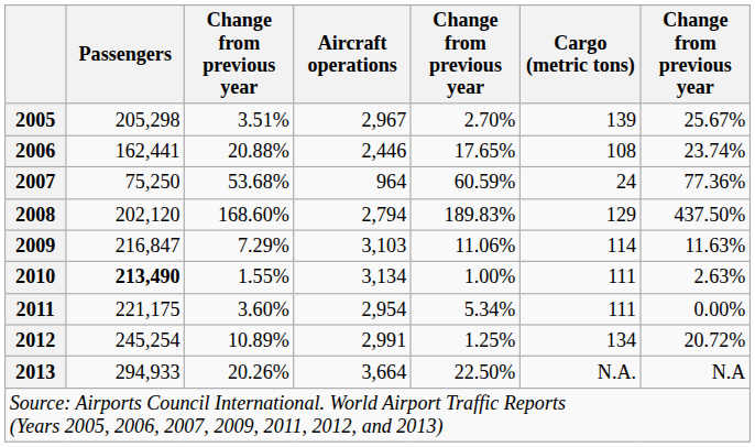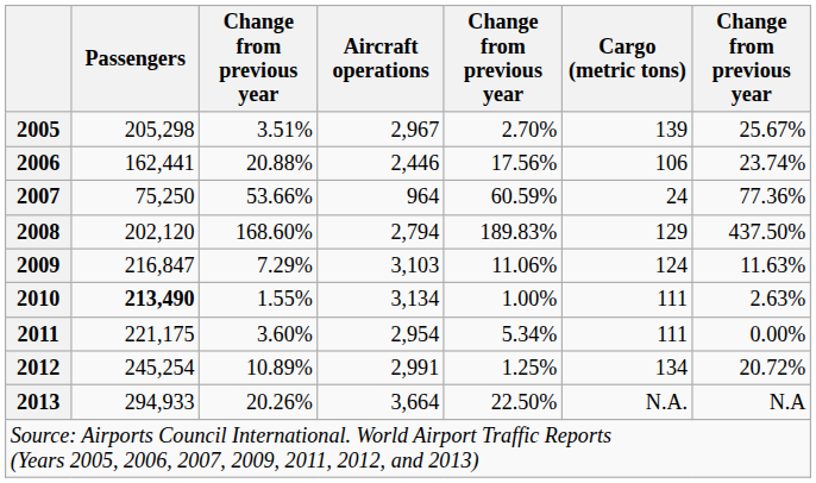 <table class="wikitable" style="text-align:right; width:600px">
 <tr>
 <th style="width:50px"></th>
 <th style="width:100px">Passengers</th>
 <th style="width:100px">Change from previous year</th>
 <th style="width:100px">Aircraft operations</th>
 <th style="width:100px">Change from previous year</th>
 <th style="width:125px">Cargo<br>(metric tons)</th>
 <th style="width:100px">Change from previous year</th>
 </tr>
 <tr>
 <th>2005</th>
 <td>205,298</td>
 <td>  3.51%</td>
 <td>2,967</td>
 <td>  2.70%</td>
 <td>139</td>
 <td> 25.67%</td>
 </tr>
 <tr>
 <th>2006</th>
 <td>162,441</td>
 <td> 20.88%</td>
 <td>2,446</td>
-<td> 17.65%</td>
-<td>108</td>
+<td> 17.56%</td>
+<td>106</td>
 <td> 23.74%</td>
 </tr>
 <tr>
 <th>2007</th>
 <td>75,250</td>
-<td> 53.68%</td>
+<td> 53.66%</td>
 <td>964</td>
 <td> 60.59%</td>
 <td>24</td>
 <td> 77.36%</td>
 </tr>
 <tr>
 <th>2008</th>
 <td>202,120</td>
 <td>168.60%</td>
 <td>2,794</td>
 <td>189.83%</td>
 <td>129</td>
 <td>437.50%</td>
 </tr>
 <tr>
 <th>2009</th>
 <td>216,847</td>
 <td>  7.29%</td>
 <td>3,103</td>
 <td> 11.06%</td>
-<td>114</td>
+<td>124</td>
 <td> 11.63%</td>
 </tr>
 <tr>
 <th>2010</th>
 <td><strong>213,490</strong></td>
 <td>  1.55%</td>
 <td>3,134</td>
 <td>  1.00%</td>
 <td>111</td>
 <td>  2.63%</td>
 </tr>
 <tr>
 <th>2011</th>
 <td>221,175</td>
 <td>  3.60%</td>
 <td>2,954</td>
 <td>  5.34%</td>
 <td>111</td>
 <td>  0.00%</td>
 </tr>
 <tr>
 <th>2012</th>
 <td>245,254</td>
 <td> 10.89%</td>
 <td>2,991</td>
 <td>  1.25%</td>
 <td>134</td>
 <td> 20.72%</td>
 </tr>
 <tr>
 <th>2013</th>
 <td>294,933</td>
 <td> 20.26%</td>
 <td>3,664</td>
 <td> 22.50%</td>
 <td>N.A.</td>
 <td>N.A</td>
 </tr>
 <tr>
 <td colspan="7" style="text-align:left;"><em>Source: Airports Council International. World Airport Traffic Reports<br>(Years 2005, 2006, 2007, 2009, 2011, 2012, and 2013)</em></td>
 </tr>
 </table>
